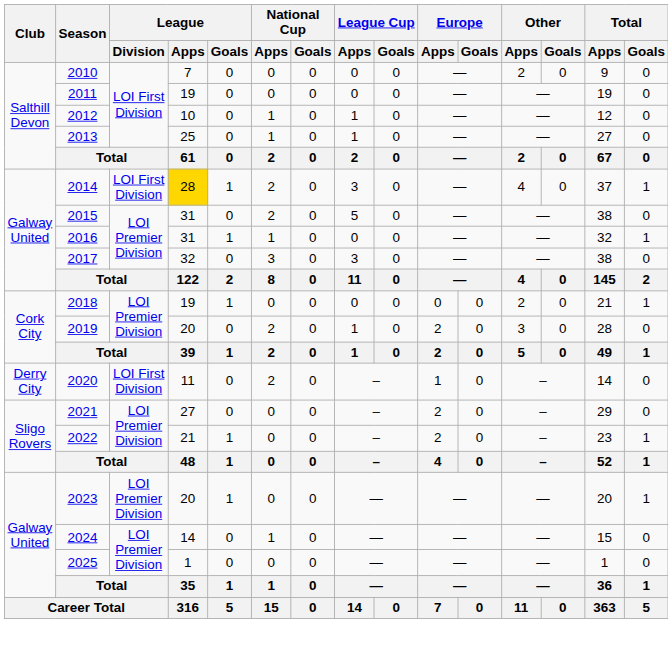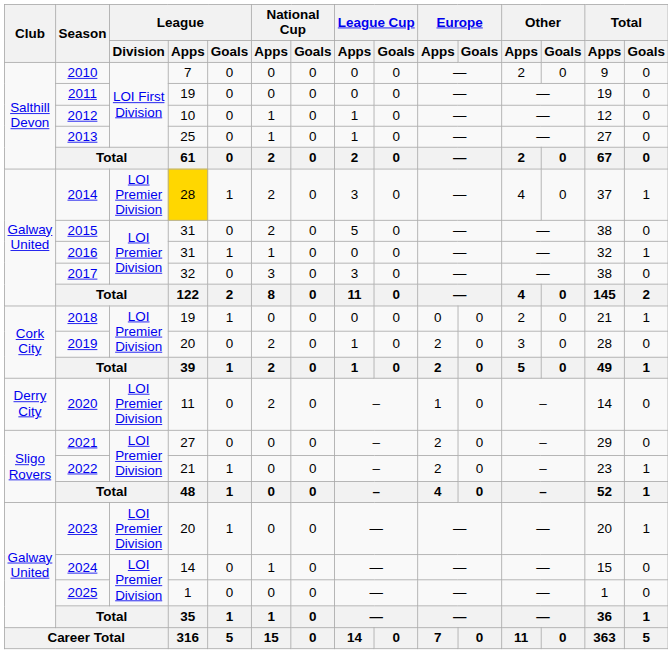 <table class=wikitable style="text-align: center">
 <tr>
 <th rowspan=2>Club</th>
 <th rowspan=2>Season</th>
 <th colspan=3>League</th>
 <th colspan=2>National Cup</th>
 <th colspan=2><a href='#'>League Cup</a></th>
 <th colspan=2><a href='#'>Europe</a></th>
 <th colspan=2>Other</th>
 <th colspan=2>Total</th>
 </tr>
 <tr>
 <th>Division</th>
 <th>Apps</th>
 <th>Goals</th>
 <th>Apps</th>
 <th>Goals</th>
 <th>Apps</th>
 <th>Goals</th>
 <th>Apps</th>
 <th>Goals</th>
 <th>Apps</th>
 <th>Goals</th>
 <th>Apps</th>
 <th>Goals</th>
 </tr>
 <tr>
 <td rowspan="5"><a href='#'>Salthill Devon</a></td>
 <td><a href='#'>2010</a></td>
 <td rowspan="4"><a href='#'>LOI First Division</a></td>
 <td>7</td>
 <td>0</td>
 <td>0</td>
 <td>0</td>
 <td>0</td>
 <td>0</td>
 <td colspan="2">—</td>
 <td>2</td>
 <td>0</td>
 <td>9</td>
 <td>0</td>
 </tr>
 <tr>
 <td><a href='#'>2011</a></td>
 <td>19</td>
 <td>0</td>
 <td>0</td>
 <td>0</td>
 <td>0</td>
 <td>0</td>
 <td colspan="2">—</td>
 <td colspan="2">—</td>
 <td>19</td>
 <td>0</td>
 </tr>
 <tr>
 <td><a href='#'>2012</a></td>
 <td>10</td>
 <td>0</td>
 <td>1</td>
 <td>0</td>
 <td>1</td>
 <td>0</td>
 <td colspan="2">—</td>
 <td colspan="2">—</td>
 <td>12</td>
 <td>0</td>
 </tr>
 <tr>
 <td><a href='#'>2013</a></td>
 <td>25</td>
 <td>0</td>
 <td>1</td>
 <td>0</td>
 <td>1</td>
 <td>0</td>
 <td colspan="2">—</td>
 <td colspan="2">—</td>
 <td>27</td>
 <td>0</td>
 </tr>
 <tr>
 <th colspan="2">Total</th>
 <th>61</th>
 <th>0</th>
 <th>2</th>
 <th>0</th>
 <th>2</th>
 <th>0</th>
 <th colspan="2">—</th>
 <th>2</th>
 <th>0</th>
 <th>67</th>
 <th>0</th>
 </tr>
 <tr>
 <td rowspan="5"><a href='#'>Galway United</a></td>
 <td><a href='#'>2014</a></td>
-<td><a href='#'>LOI First Division</a></td>
+<td><a href='#'>LOI Premier Division</a></td>
 <td style="background: gold;">28</td>
 <td>1</td>
 <td>2</td>
 <td>0</td>
 <td>3</td>
 <td>0</td>
 <td colspan="2">—</td>
 <td>4</td>
 <td>0</td>
 <td>37</td>
 <td>1</td>
 </tr>
 <tr>
 <td><a href='#'>2015</a></td>
 <td rowspan="3"><a href='#'>LOI Premier Division</a></td>
 <td>31</td>
 <td>0</td>
 <td>2</td>
 <td>0</td>
 <td>5</td>
 <td>0</td>
 <td colspan="2">—</td>
 <td colspan="2">—</td>
 <td>38</td>
 <td>0</td>
 </tr>
 <tr>
 <td><a href='#'>2016</a></td>
 <td>31</td>
 <td>1</td>
 <td>1</td>
 <td>0</td>
 <td>0</td>
 <td>0</td>
 <td colspan="2">—</td>
 <td colspan="2">—</td>
 <td>32</td>
 <td>1</td>
 </tr>
 <tr>
 <td><a href='#'>2017</a></td>
 <td>32</td>
 <td>0</td>
 <td>3</td>
 <td>0</td>
 <td>3</td>
 <td>0</td>
 <td colspan="2">—</td>
 <td colspan="2">—</td>
 <td>38</td>
 <td>0</td>
 </tr>
 <tr>
 <th colspan="2">Total</th>
 <th>122</th>
 <th>2</th>
 <th>8</th>
 <th>0</th>
 <th>11</th>
 <th>0</th>
 <th colspan="2">—</th>
 <th>4</th>
 <th>0</th>
 <th>145</th>
 <th>2</th>
 </tr>
 <tr>
 <td rowspan="3"><a href='#'>Cork City</a></td>
 <td><a href='#'>2018</a></td>
 <td rowspan="2"><a href='#'>LOI Premier Division</a></td>
 <td>19</td>
 <td>1</td>
 <td>0</td>
 <td>0</td>
 <td>0</td>
 <td>0</td>
 <td>0</td>
 <td>0</td>
 <td>2</td>
 <td>0</td>
 <td>21</td>
 <td>1</td>
 </tr>
 <tr>
 <td><a href='#'>2019</a></td>
 <td>20</td>
 <td>0</td>
 <td>2</td>
 <td>0</td>
 <td>1</td>
 <td>0</td>
 <td>2</td>
 <td>0</td>
 <td>3</td>
 <td>0</td>
 <td>28</td>
 <td>0</td>
 </tr>
 <tr>
 <th colspan="2">Total</th>
 <th>39</th>
 <th>1</th>
 <th>2</th>
 <th>0</th>
 <th>1</th>
 <th>0</th>
 <th>2</th>
 <th>0</th>
 <th>5</th>
 <th>0</th>
 <th>49</th>
 <th>1</th>
 </tr>
 <tr>
 <td><a href='#'>Derry City</a></td>
 <td><a href='#'>2020</a></td>
-<td><a href='#'>LOI First Division</a></td>
+<td><a href='#'>LOI Premier Division</a></td>
 <td>11</td>
 <td>0</td>
 <td>2</td>
 <td>0</td>
 <td colspan="2">–</td>
 <td>1</td>
 <td>0</td>
 <td colspan="2">–</td>
 <td>14</td>
 <td>0</td>
 </tr>
 <tr>
 <td rowspan="3"><a href='#'>Sligo Rovers</a></td>
 <td><a href='#'>2021</a></td>
 <td rowspan="2"><a href='#'>LOI Premier Division</a></td>
 <td>27</td>
 <td>0</td>
 <td>0</td>
 <td>0</td>
 <td colspan="2">–</td>
 <td>2</td>
 <td>0</td>
 <td colspan="2">–</td>
 <td>29</td>
 <td>0</td>
 </tr>
 <tr>
 <td><a href='#'>2022</a></td>
 <td>21</td>
 <td>1</td>
 <td>0</td>
 <td>0</td>
 <td colspan="2">–</td>
 <td>2</td>
 <td>0</td>
 <td colspan="2">–</td>
 <td>23</td>
 <td>1</td>
 </tr>
 <tr>
 <th colspan="2">Total</th>
 <th>48</th>
 <th>1</th>
 <th>0</th>
 <th>0</th>
 <th colspan="2">–</th>
 <th>4</th>
 <th>0</th>
 <th colspan="2">–</th>
 <th>52</th>
 <th>1</th>
 </tr>
 <tr>
 <td rowspan="4"><a href='#'>Galway United</a></td>
 <td><a href='#'>2023</a></td>
 <td><a href='#'>LOI Premier Division</a></td>
 <td>20</td>
 <td>1</td>
 <td>0</td>
 <td>0</td>
 <td colspan="2">—</td>
 <td colspan="2">—</td>
 <td colspan="2">—</td>
 <td>20</td>
 <td>1</td>
 </tr>
 <tr>
 <td><a href='#'>2024</a></td>
 <td rowspan="2"><a href='#'>LOI Premier Division</a></td>
 <td>14</td>
 <td>0</td>
 <td>1</td>
 <td>0</td>
 <td colspan="2">—</td>
 <td colspan="2">—</td>
 <td colspan="2">—</td>
 <td>15</td>
 <td>0</td>
 </tr>
 <tr>
 <td><a href='#'>2025</a></td>
 <td>1</td>
 <td>0</td>
 <td>0</td>
 <td>0</td>
 <td colspan="2">—</td>
 <td colspan="2">—</td>
 <td colspan="2">—</td>
 <td>1</td>
 <td>0</td>
 </tr>
 <tr>
 <th colspan="2">Total</th>
 <th>35</th>
 <th>1</th>
 <th>1</th>
 <th>0</th>
 <th colspan="2">—</th>
 <th colspan="2">—</th>
 <th colspan="2">—</th>
 <th>36</th>
 <th>1</th>
 </tr>
 <tr>
 <th colspan="3">Career Total</th>
 <th>316</th>
 <th>5</th>
 <th>15</th>
 <th>0</th>
 <th>14</th>
 <th>0</th>
 <th>7</th>
 <th>0</th>
 <th>11</th>
 <th>0</th>
 <th>363</th>
 <th>5</th>
 </tr>
 </table>
